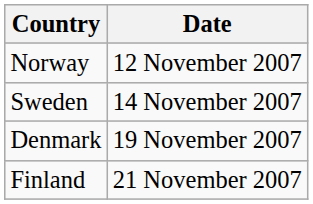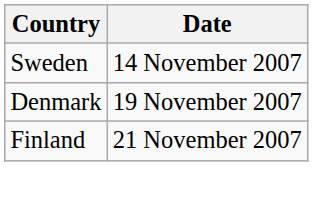 <table class="wikitable">
 <tr>
 <th>Country</th>
 <th>Date</th>
-</tr>
-<tr>
-<td>Norway</td>
-<td>12 November 2007</td>
 </tr>
 <tr>
 <td>Sweden</td>
 <td>14 November 2007</td>
 </tr>
 <tr>
 <td>Denmark</td>
 <td>19 November 2007</td>
 </tr>
 <tr>
 <td>Finland</td>
 <td>21 November 2007</td>
 </tr>
 </table>
